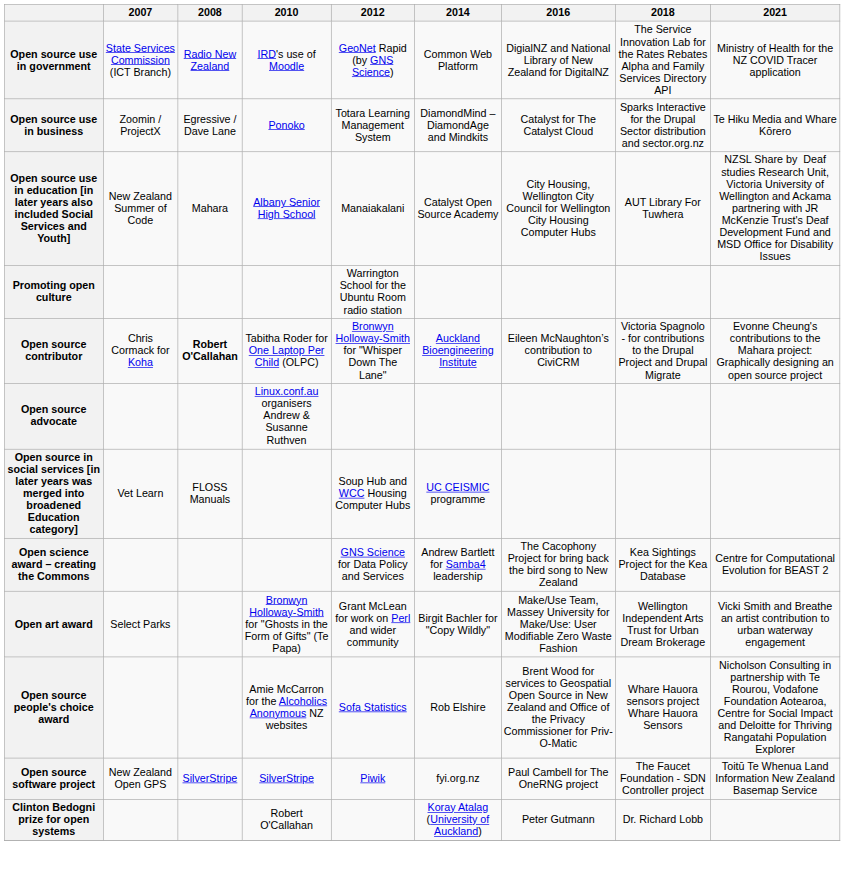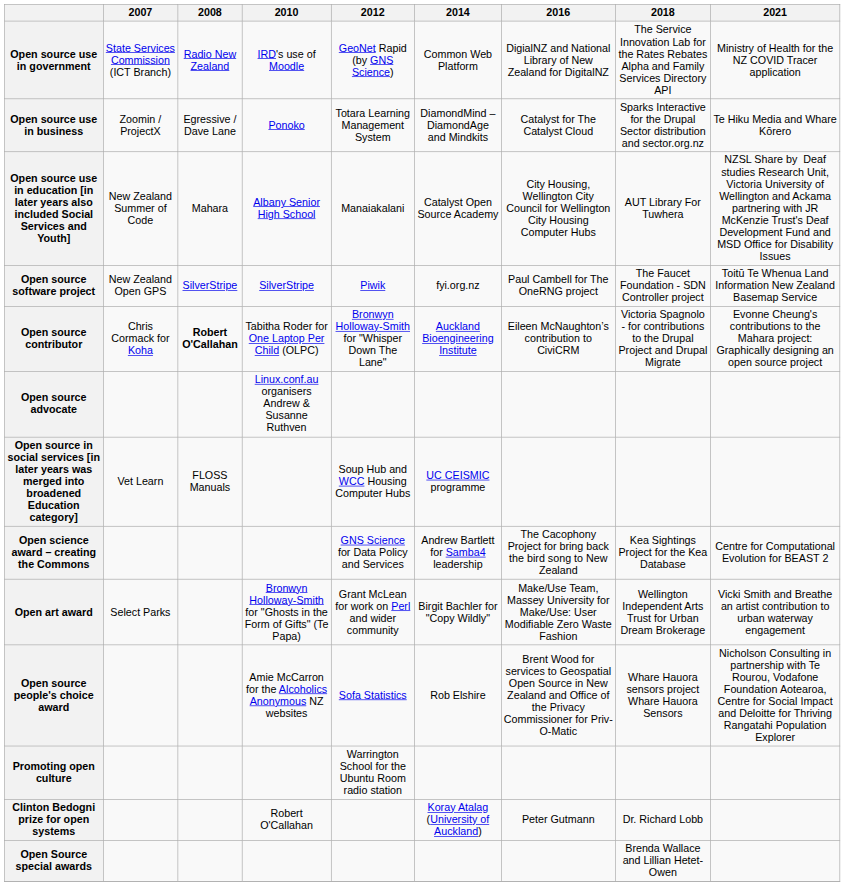 <table class="wikitable" style="text-align:center">
 <tr>
 <th></th>
 <th>2007</th>
 <th>2008</th>
 <th>2010</th>
 <th>2012</th>
 <th>2014</th>
 <th>2016 </th>
 <th>2018 </th>
 <th>2021</th>
 </tr>
 <tr>
 <th>Open source use in government</th>
 <td><a href='#'>State Services Commission</a> (ICT Branch)</td>
 <td><a href='#'>Radio New Zealand</a></td>
 <td><a href='#'>IRD</a>'s use of <a href='#'>Moodle</a></td>
 <td><a href='#'>GeoNet</a> Rapid (by <a href='#'>GNS Science</a>)</td>
 <td>Common Web Platform</td>
 <td>DigialNZ and National Library of New Zealand for DigitalNZ</td>
 <td>The Service Innovation Lab for the Rates Rebates Alpha and Family Services Directory API</td>
 <td>Ministry of Health for the NZ COVID Tracer application</td>
 </tr>
 <tr>
 <th>Open source use in business</th>
 <td>Zoomin / ProjectX</td>
 <td>Egressive / Dave Lane</td>
 <td><a href='#'>Ponoko</a></td>
 <td>Totara Learning Management System</td>
 <td>DiamondMind – DiamondAge and Mindkits</td>
 <td>Catalyst for The Catalyst Cloud</td>
 <td>Sparks Interactive for the Drupal Sector distribution and sector.org.nz</td>
 <td>Te Hiku Media and Whare Kōrero</td>
 </tr>
 <tr>
 <th>Open source use in education [in later years also included Social Services and Youth]</th>
 <td>New Zealand Summer of Code</td>
 <td>Mahara</td>
 <td><a href='#'>Albany Senior High School</a></td>
 <td>Manaiakalani</td>
 <td>Catalyst Open Source Academy</td>
 <td>City Housing, Wellington City Council for Wellington City Housing Computer Hubs</td>
 <td>AUT Library For Tuwhera</td>
 <td>NZSL Share by  Deaf studies Research Unit, Victoria University of Wellington and Ackama<br>partnering with JR McKenzie Trust's Deaf Development Fund and MSD Office for Disability Issues</td>
 </tr>
 <tr>
-<th>Promoting open culture</th>
-<td></td>
-<td></td>
-<td></td>
-<td>Warrington School for the Ubuntu Room radio station</td>
-<td></td>
-<td></td>
-<td></td>
-<td></td>
+<th>Open source software project</th>
+<td>New Zealand Open GPS</td>
+<td><a href='#'>SilverStripe</a></td>
+<td><a href='#'>SilverStripe</a></td>
+<td><a href='#'>Piwik</a></td>
+<td>fyi.org.nz</td>
+<td>Paul Cambell for The OneRNG project</td>
+<td>The Faucet Foundation - SDN Controller project</td>
+<td>Toitū Te Whenua Land Information New Zealand Basemap Service</td>
 </tr>
 <tr>
 <th>Open source contributor</th>
 <td>Chris Cormack for <a href='#'>Koha</a></td>
 <td><strong>Robert O'Callahan</strong></td>
 <td>Tabitha Roder for <a href='#'>One Laptop Per Child</a> (OLPC)</td>
 <td><a href='#'>Bronwyn Holloway-Smith</a> for "Whisper Down The Lane"</td>
 <td><a href='#'>Auckland Bioengineering Institute</a></td>
 <td>Eileen McNaughton’s contribution to CiviCRM</td>
 <td>Victoria Spagnolo - for contributions to the Drupal Project and Drupal Migrate</td>
 <td>Evonne Cheung's contributions to the Mahara project: Graphically designing an open source project</td>
 </tr>
 <tr>
 <th>Open source advocate</th>
 <td></td>
 <td></td>
 <td><a href='#'>Linux.conf.au</a> organisers Andrew & Susanne Ruthven</td>
 <td></td>
 <td></td>
 <td></td>
 <td></td>
 <td></td>
 </tr>
 <tr>
 <th>Open source in social services [in later years was merged into broadened Education category]</th>
 <td>Vet Learn</td>
 <td>FLOSS Manuals</td>
 <td></td>
 <td>Soup Hub and <a href='#'>WCC</a> Housing Computer Hubs</td>
 <td><a href='#'>UC CEISMIC</a> programme</td>
 <td></td>
 <td></td>
 <td></td>
 </tr>
 <tr>
 <th>Open science award – creating the Commons</th>
 <td></td>
 <td></td>
 <td></td>
 <td><a href='#'>GNS Science</a> for Data Policy and Services</td>
 <td>Andrew Bartlett for <a href='#'>Samba4</a> leadership</td>
 <td>The Cacophony Project for bring back the bird song to New Zealand</td>
 <td>Kea Sightings Project for the Kea Database</td>
 <td>Centre for Computational Evolution for BEAST 2</td>
 </tr>
 <tr>
 <th>Open art award</th>
 <td>Select Parks</td>
 <td></td>
 <td><a href='#'>Bronwyn Holloway-Smith</a> for "Ghosts in the Form of Gifts" (Te Papa)</td>
 <td>Grant McLean for work on <a href='#'>Perl</a> and wider community</td>
 <td>Birgit Bachler for "Copy Wildly"</td>
 <td>Make/Use Team, Massey University for Make/Use: User Modifiable Zero Waste Fashion</td>
 <td>Wellington Independent Arts Trust for Urban Dream Brokerage</td>
 <td>Vicki Smith and Breathe an artist contribution to urban waterway engagement</td>
 </tr>
 <tr>
 <th>Open source people's choice award</th>
 <td></td>
 <td></td>
 <td>Amie McCarron for the <a href='#'>Alcoholics Anonymous</a> NZ websites</td>
 <td><a href='#'>Sofa Statistics</a></td>
 <td>Rob Elshire</td>
 <td>Brent Wood for services to Geospatial Open Source in New Zealand and Office of the Privacy Commissioner for Priv-O-Matic</td>
 <td>Whare Hauora sensors project Whare Hauora Sensors</td>
 <td>Nicholson Consulting in partnership with Te Rourou, Vodafone Foundation Aotearoa, Centre for Social Impact and Deloitte for Thriving Rangatahi Population Explorer</td>
 </tr>
 <tr>
-<th>Open source software project</th>
-<td>New Zealand Open GPS</td>
-<td><a href='#'>SilverStripe</a></td>
-<td><a href='#'>SilverStripe</a></td>
-<td><a href='#'>Piwik</a></td>
-<td>fyi.org.nz</td>
-<td>Paul Cambell for The OneRNG project</td>
-<td>The Faucet Foundation - SDN Controller project</td>
-<td>Toitū Te Whenua Land Information New Zealand Basemap Service</td>
+<th>Promoting open culture</th>
+<td></td>
+<td></td>
+<td></td>
+<td>Warrington School for the Ubuntu Room radio station</td>
+<td></td>
+<td></td>
+<td></td>
+<td></td>
 </tr>
 <tr>
 <th>Clinton Bedogni prize for open systems</th>
 <td></td>
 <td></td>
 <td>Robert O'Callahan</td>
 <td></td>
 <td><a href='#'>Koray Atalag</a> (<a href='#'>University of Auckland</a>)</td>
 <td>Peter Gutmann</td>
 <td>Dr. Richard Lobb</td>
 <td></td>
 </tr>
 <tr>
+<th>Open Source special awards</th>
+<td></td>
+<td></td>
+<td></td>
+<td></td>
+<td></td>
+<td></td>
+<td>Brenda Wallace and Lillian Hetet-Owen</td>
+<td></td>
+</tr>
+<tr>
 </tr>
 </table>
